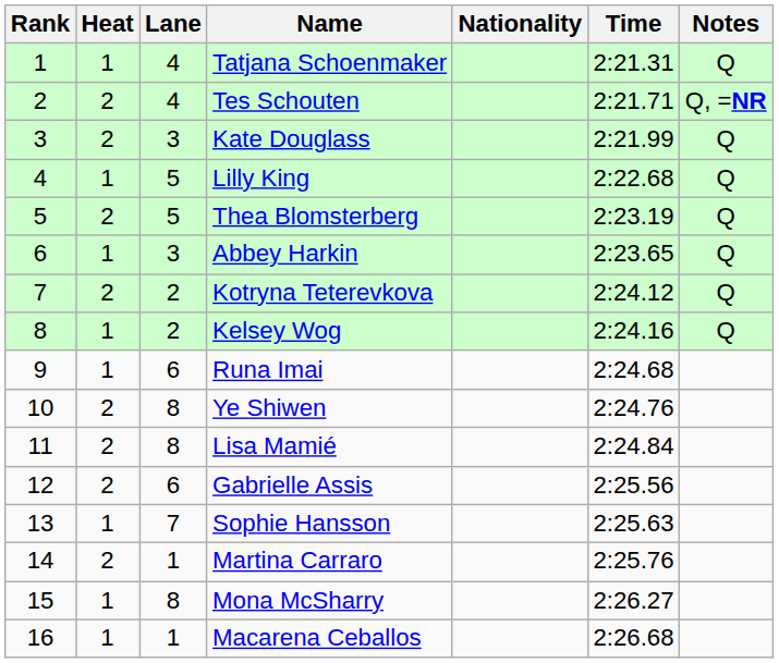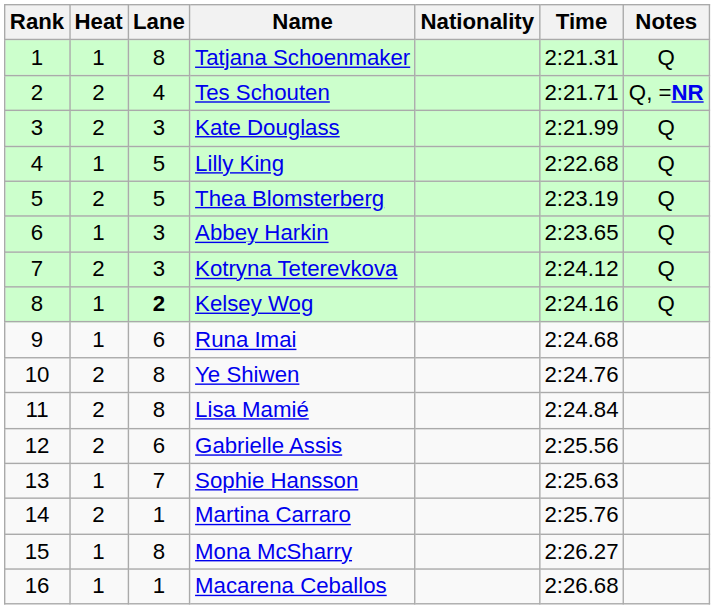 <table class="wikitable sortable" style="text-align:center">
 <tr>
 <th>Rank</th>
 <th>Heat</th>
 <th>Lane</th>
 <th>Name</th>
 <th>Nationality</th>
 <th>Time</th>
 <th>Notes</th>
 </tr>
 <tr bgcolor=ccffcc>
 <td>1</td>
 <td>1</td>
-<td>4</td>
+<td>8</td>
 <td align=left><a href='#'>Tatjana Schoenmaker</a></td>
 <td align=left></td>
 <td>2:21.31</td>
 <td>Q</td>
 </tr>
 <tr bgcolor=ccffcc>
 <td>2</td>
 <td>2</td>
 <td>4</td>
 <td align=left><a href='#'>Tes Schouten</a></td>
 <td align=left></td>
 <td>2:21.71</td>
 <td>Q, =<strong><a href='#'>NR</a></strong></td>
 </tr>
 <tr bgcolor=ccffcc>
 <td>3</td>
 <td>2</td>
 <td>3</td>
 <td align=left><a href='#'>Kate Douglass</a></td>
 <td align=left></td>
 <td>2:21.99</td>
 <td>Q</td>
 </tr>
 <tr bgcolor=ccffcc>
 <td>4</td>
 <td>1</td>
 <td>5</td>
 <td align=left><a href='#'>Lilly King</a></td>
 <td align=left></td>
 <td>2:22.68</td>
 <td>Q</td>
 </tr>
 <tr bgcolor=ccffcc>
 <td>5</td>
 <td>2</td>
 <td>5</td>
 <td align=left><a href='#'>Thea Blomsterberg</a></td>
 <td align=left></td>
 <td>2:23.19</td>
 <td>Q</td>
 </tr>
 <tr bgcolor=ccffcc>
 <td>6</td>
 <td>1</td>
 <td>3</td>
 <td align=left><a href='#'>Abbey Harkin</a></td>
 <td align=left></td>
 <td>2:23.65</td>
 <td>Q</td>
 </tr>
 <tr bgcolor=ccffcc>
 <td>7</td>
 <td>2</td>
-<td>2</td>
+<td>3</td>
 <td align=left><a href='#'>Kotryna Teterevkova</a></td>
 <td align=left></td>
 <td>2:24.12</td>
 <td>Q</td>
 </tr>
 <tr bgcolor=ccffcc>
 <td>8</td>
 <td>1</td>
-<td>2</td>
+<td><strong>2</strong></td>
 <td align=left><a href='#'>Kelsey Wog</a></td>
 <td align=left></td>
 <td>2:24.16</td>
 <td>Q</td>
 </tr>
 <tr>
 <td>9</td>
 <td>1</td>
 <td>6</td>
 <td align=left><a href='#'>Runa Imai</a></td>
 <td align=left></td>
 <td>2:24.68</td>
 <td></td>
 </tr>
 <tr>
 <td>10</td>
 <td>2</td>
 <td>8</td>
 <td align=left><a href='#'>Ye Shiwen</a></td>
 <td align=left></td>
 <td>2:24.76</td>
 <td></td>
 </tr>
 <tr>
 <td>11</td>
 <td>2</td>
 <td>8</td>
 <td align=left><a href='#'>Lisa Mamié</a></td>
 <td align=left></td>
 <td>2:24.84</td>
 <td></td>
 </tr>
 <tr>
 <td>12</td>
 <td>2</td>
 <td>6</td>
 <td align=left><a href='#'>Gabrielle Assis</a></td>
 <td align=left></td>
 <td>2:25.56</td>
 <td></td>
 </tr>
 <tr>
 <td>13</td>
 <td>1</td>
 <td>7</td>
 <td align=left><a href='#'>Sophie Hansson</a></td>
 <td align=left></td>
 <td>2:25.63</td>
 <td></td>
 </tr>
 <tr>
 <td>14</td>
 <td>2</td>
 <td>1</td>
 <td align=left><a href='#'>Martina Carraro</a></td>
 <td align=left></td>
 <td>2:25.76</td>
 <td></td>
 </tr>
 <tr>
 <td>15</td>
 <td>1</td>
 <td>8</td>
 <td align=left><a href='#'>Mona McSharry</a></td>
 <td align=left></td>
 <td>2:26.27</td>
 <td></td>
 </tr>
 <tr>
 <td>16</td>
 <td>1</td>
 <td>1</td>
 <td align=left><a href='#'>Macarena Ceballos</a></td>
 <td align=left></td>
 <td>2:26.68</td>
 <td></td>
 </tr>
 </table>
